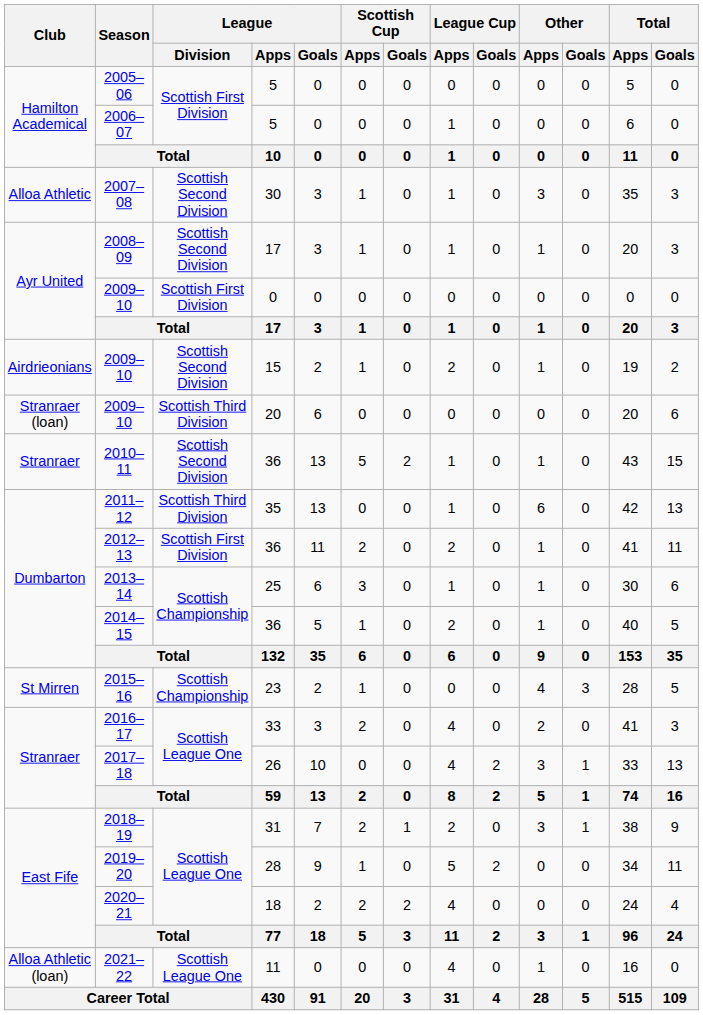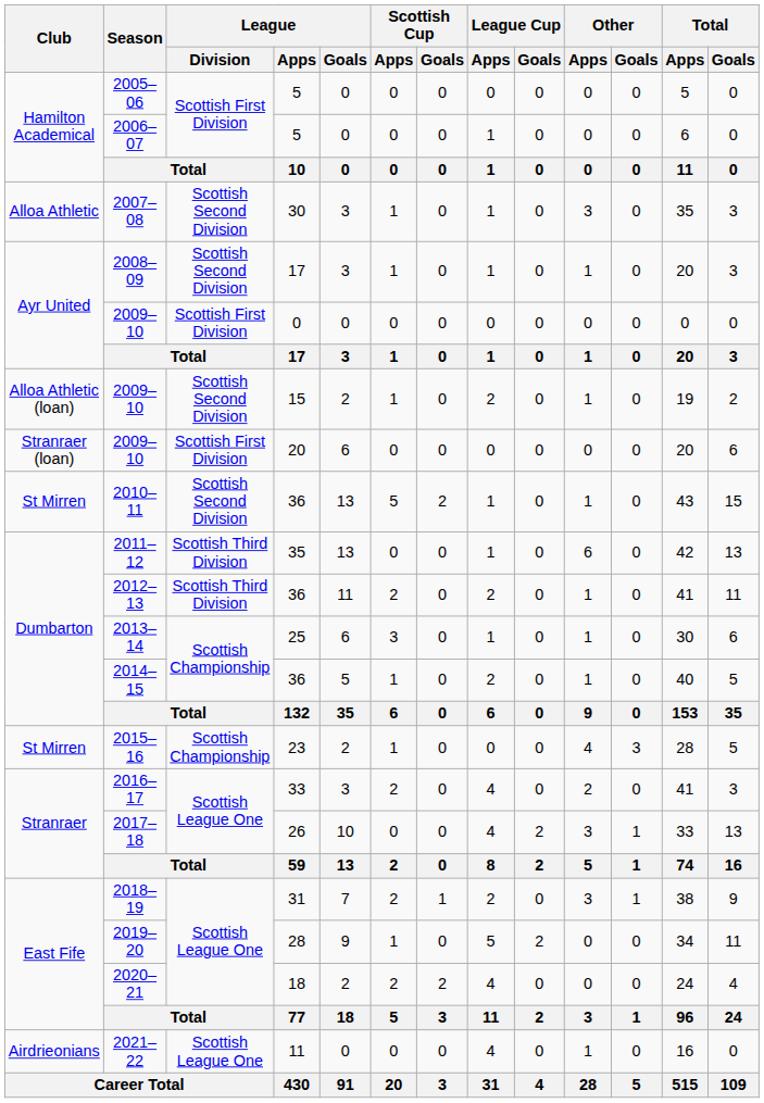 <table class="wikitable" style="text-align:center">
 <tr>
 <th rowspan=2>Club</th>
 <th rowspan=2>Season</th>
 <th colspan=3>League</th>
 <th colspan=2>Scottish Cup</th>
 <th colspan=2>League Cup</th>
 <th colspan=2>Other</th>
 <th colspan=2>Total</th>
 </tr>
 <tr>
 <th>Division</th>
 <th>Apps</th>
 <th>Goals</th>
 <th>Apps</th>
 <th>Goals</th>
 <th>Apps</th>
 <th>Goals</th>
 <th>Apps</th>
 <th>Goals</th>
 <th>Apps</th>
 <th>Goals</th>
 </tr>
 <tr>
 <td rowspan="3"><a href='#'>Hamilton Academical</a></td>
 <td><a href='#'>2005–06</a></td>
 <td rowspan="2"><a href='#'>Scottish First Division</a></td>
 <td>5</td>
 <td>0</td>
 <td>0</td>
 <td>0</td>
 <td>0</td>
 <td>0</td>
 <td>0</td>
 <td>0</td>
 <td>5</td>
 <td>0</td>
 </tr>
 <tr>
 <td><a href='#'>2006–07</a></td>
 <td>5</td>
 <td>0</td>
 <td>0</td>
 <td>0</td>
 <td>1</td>
 <td>0</td>
 <td>0</td>
 <td>0</td>
 <td>6</td>
 <td>0</td>
 </tr>
 <tr>
 <th colspan="2">Total</th>
 <th>10</th>
 <th>0</th>
 <th>0</th>
 <th>0</th>
 <th>1</th>
 <th>0</th>
 <th>0</th>
 <th>0</th>
 <th>11</th>
 <th>0</th>
 </tr>
 <tr>
 <td><a href='#'>Alloa Athletic</a></td>
 <td><a href='#'>2007–08</a></td>
 <td><a href='#'>Scottish Second Division</a></td>
 <td>30</td>
 <td>3</td>
 <td>1</td>
 <td>0</td>
 <td>1</td>
 <td>0</td>
 <td>3</td>
 <td>0</td>
 <td>35</td>
 <td>3</td>
 </tr>
 <tr>
 <td rowspan="3"><a href='#'>Ayr United</a></td>
 <td><a href='#'>2008–09</a></td>
 <td><a href='#'>Scottish Second Division</a></td>
 <td>17</td>
 <td>3</td>
 <td>1</td>
 <td>0</td>
 <td>1</td>
 <td>0</td>
 <td>1</td>
 <td>0</td>
 <td>20</td>
 <td>3</td>
 </tr>
 <tr>
 <td><a href='#'>2009–10</a></td>
 <td><a href='#'>Scottish First Division</a></td>
 <td>0</td>
 <td>0</td>
 <td>0</td>
 <td>0</td>
 <td>0</td>
 <td>0</td>
 <td>0</td>
 <td>0</td>
 <td>0</td>
 <td>0</td>
 </tr>
 <tr>
 <th colspan="2">Total</th>
 <th>17</th>
 <th>3</th>
 <th>1</th>
 <th>0</th>
 <th>1</th>
 <th>0</th>
 <th>1</th>
 <th>0</th>
 <th>20</th>
 <th>3</th>
 </tr>
 <tr>
-<td><a href='#'>Airdrieonians</a></td>
+<td><a href='#'>Alloa Athletic</a> (loan)</td>
 <td><a href='#'>2009–10</a></td>
 <td><a href='#'>Scottish Second Division</a></td>
 <td>15</td>
 <td>2</td>
 <td>1</td>
 <td>0</td>
 <td>2</td>
 <td>0</td>
 <td>1</td>
 <td>0</td>
 <td>19</td>
 <td>2</td>
 </tr>
 <tr>
 <td><a href='#'>Stranraer</a> (loan)</td>
 <td><a href='#'>2009–10</a></td>
-<td><a href='#'>Scottish Third Division</a></td>
+<td><a href='#'>Scottish First Division</a></td>
 <td>20</td>
 <td>6</td>
 <td>0</td>
 <td>0</td>
 <td>0</td>
 <td>0</td>
 <td>0</td>
 <td>0</td>
 <td>20</td>
 <td>6</td>
 </tr>
 <tr>
-<td><a href='#'>Stranraer</a></td>
+<td><a href='#'>St Mirren</a></td>
 <td><a href='#'>2010–11</a></td>
 <td><a href='#'>Scottish Second Division</a></td>
 <td>36</td>
 <td>13</td>
 <td>5</td>
 <td>2</td>
 <td>1</td>
 <td>0</td>
 <td>1</td>
 <td>0</td>
 <td>43</td>
 <td>15</td>
 </tr>
 <tr>
 <td rowspan="5"><a href='#'>Dumbarton</a></td>
 <td><a href='#'>2011–12</a></td>
 <td><a href='#'>Scottish Third Division</a></td>
 <td>35</td>
 <td>13</td>
 <td>0</td>
 <td>0</td>
 <td>1</td>
 <td>0</td>
 <td>6</td>
 <td>0</td>
 <td>42</td>
 <td>13</td>
 </tr>
 <tr>
 <td><a href='#'>2012–13</a></td>
-<td><a href='#'>Scottish First Division</a></td>
+<td><a href='#'>Scottish Third Division</a></td>
 <td>36</td>
 <td>11</td>
 <td>2</td>
 <td>0</td>
 <td>2</td>
 <td>0</td>
 <td>1</td>
 <td>0</td>
 <td>41</td>
 <td>11</td>
 </tr>
 <tr>
 <td><a href='#'>2013–14</a></td>
 <td rowspan="2"><a href='#'>Scottish Championship</a></td>
 <td>25</td>
 <td>6</td>
 <td>3</td>
 <td>0</td>
 <td>1</td>
 <td>0</td>
 <td>1</td>
 <td>0</td>
 <td>30</td>
 <td>6</td>
 </tr>
 <tr>
 <td><a href='#'>2014–15</a></td>
 <td>36</td>
 <td>5</td>
 <td>1</td>
 <td>0</td>
 <td>2</td>
 <td>0</td>
 <td>1</td>
 <td>0</td>
 <td>40</td>
 <td>5</td>
 </tr>
 <tr>
 <th colspan="2">Total</th>
 <th>132</th>
 <th>35</th>
 <th>6</th>
 <th>0</th>
 <th>6</th>
 <th>0</th>
 <th>9</th>
 <th>0</th>
 <th>153</th>
 <th>35</th>
 </tr>
 <tr>
 <td><a href='#'>St Mirren</a></td>
 <td><a href='#'>2015–16</a></td>
 <td><a href='#'>Scottish Championship</a></td>
 <td>23</td>
 <td>2</td>
 <td>1</td>
 <td>0</td>
 <td>0</td>
 <td>0</td>
 <td>4</td>
 <td>3</td>
 <td>28</td>
 <td>5</td>
 </tr>
 <tr>
 <td rowspan="3"><a href='#'>Stranraer</a></td>
 <td><a href='#'>2016–17</a></td>
 <td rowspan="2"><a href='#'>Scottish League One</a></td>
 <td>33</td>
 <td>3</td>
 <td>2</td>
 <td>0</td>
 <td>4</td>
 <td>0</td>
 <td>2</td>
 <td>0</td>
 <td>41</td>
 <td>3</td>
 </tr>
 <tr>
 <td><a href='#'>2017–18</a></td>
 <td>26</td>
 <td>10</td>
 <td>0</td>
 <td>0</td>
 <td>4</td>
 <td>2</td>
 <td>3</td>
 <td>1</td>
 <td>33</td>
 <td>13</td>
 </tr>
 <tr>
 <th colspan="2">Total</th>
 <th>59</th>
 <th>13</th>
 <th>2</th>
 <th>0</th>
 <th>8</th>
 <th>2</th>
 <th>5</th>
 <th>1</th>
 <th>74</th>
 <th>16</th>
 </tr>
 <tr>
 <td rowspan="4"><a href='#'>East Fife</a></td>
 <td><a href='#'>2018–19</a></td>
 <td rowspan="3"><a href='#'>Scottish League One</a></td>
 <td>31</td>
 <td>7</td>
 <td>2</td>
 <td>1</td>
 <td>2</td>
 <td>0</td>
 <td>3</td>
 <td>1</td>
 <td>38</td>
 <td>9</td>
 </tr>
 <tr>
 <td><a href='#'>2019–20</a></td>
 <td>28</td>
 <td>9</td>
 <td>1</td>
 <td>0</td>
 <td>5</td>
 <td>2</td>
 <td>0</td>
 <td>0</td>
 <td>34</td>
 <td>11</td>
 </tr>
 <tr>
 <td><a href='#'>2020–21</a></td>
 <td>18</td>
 <td>2</td>
 <td>2</td>
 <td>2</td>
 <td>4</td>
 <td>0</td>
 <td>0</td>
 <td>0</td>
 <td>24</td>
 <td>4</td>
 </tr>
 <tr>
 <th colspan="2">Total</th>
 <th>77</th>
 <th>18</th>
 <th>5</th>
 <th>3</th>
 <th>11</th>
 <th>2</th>
 <th>3</th>
 <th>1</th>
 <th>96</th>
 <th>24</th>
 </tr>
 <tr>
-<td><a href='#'>Alloa Athletic</a> (loan)</td>
+<td><a href='#'>Airdrieonians</a></td>
 <td><a href='#'>2021–22</a></td>
 <td><a href='#'>Scottish League One</a></td>
 <td>11</td>
 <td>0</td>
 <td>0</td>
 <td>0</td>
 <td>4</td>
 <td>0</td>
 <td>1</td>
 <td>0</td>
 <td>16</td>
 <td>0</td>
 </tr>
 <tr>
 <th colspan="3">Career Total</th>
 <th>430</th>
 <th>91</th>
 <th>20</th>
 <th>3</th>
 <th>31</th>
 <th>4</th>
 <th>28</th>
 <th>5</th>
 <th>515</th>
 <th>109</th>
 </tr>
 </table>
